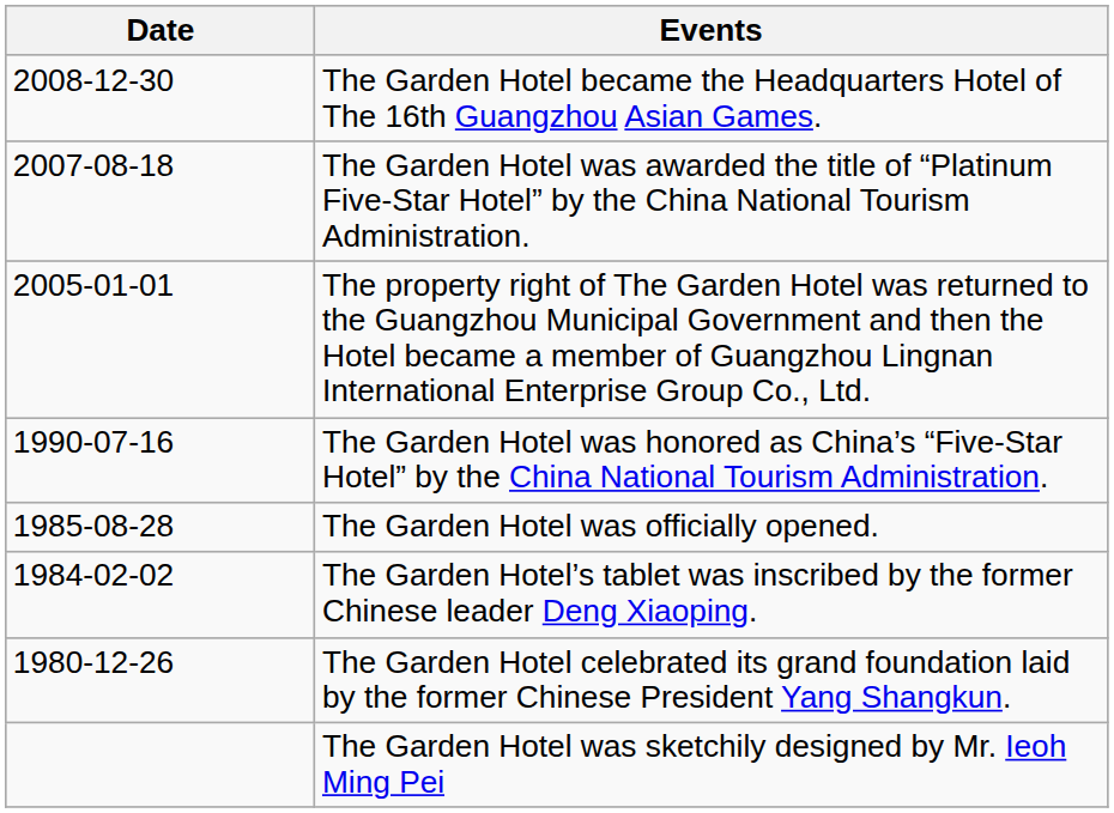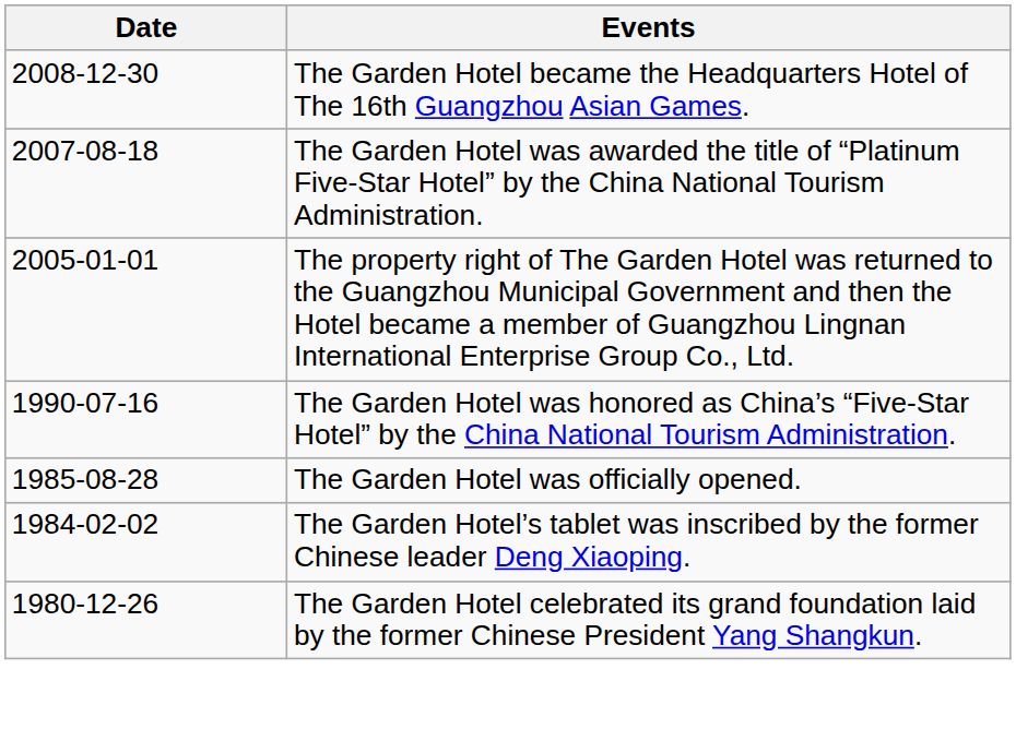 <table class="wikitable" width="90%">
 <tr>
 <th>Date</th>
 <th>Events</th>
 </tr>
 <tr>
 <td style="vertical-align: top; width: 150px;">2008-12-30</td>
 <td>The Garden Hotel became the Headquarters Hotel of The 16th <a href='#'>Guangzhou</a> <a href='#'>Asian Games</a>.</td>
 </tr>
 <tr>
 <td style="vertical-align: top; width: 150px;">2007-08-18</td>
 <td>The Garden Hotel was awarded the title of “Platinum Five-Star Hotel” by the China National Tourism Administration.</td>
 </tr>
 <tr>
 <td style="vertical-align: top; width: 150px;">2005-01-01</td>
 <td>The property right of The Garden Hotel was returned to the Guangzhou Municipal Government and then the Hotel became a member of Guangzhou Lingnan International Enterprise Group Co., Ltd.</td>
 </tr>
 <tr>
 <td style="vertical-align: top; width: 150px;">1990-07-16</td>
 <td>The Garden Hotel was honored as China’s “Five-Star Hotel” by the <a href='#'>China National Tourism Administration</a>.</td>
 </tr>
 <tr>
 <td style="vertical-align: top; width: 150px;">1985-08-28</td>
 <td>The Garden Hotel was officially opened.</td>
 </tr>
 <tr>
 <td style="vertical-align: top; width: 150px;">1984-02-02</td>
 <td>The Garden Hotel’s tablet was inscribed by the former Chinese leader <a href='#'>Deng Xiaoping</a>.</td>
 </tr>
 <tr>
 <td style="vertical-align: top; width: 150px;">1980-12-26</td>
 <td>The Garden Hotel celebrated its grand foundation laid by the former Chinese President <a href='#'>Yang Shangkun</a>.</td>
 </tr>
-<tr>
-<td style="vertical-align: top; width: 150px;"></td>
-<td>The Garden Hotel was sketchily designed by Mr. <a href='#'>Ieoh Ming Pei</a></td>
-</tr>
 </table>
